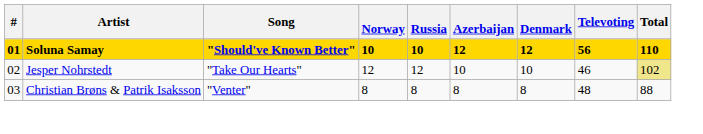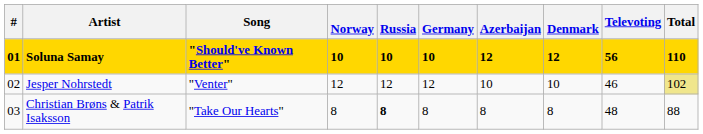 <table class="wikitable">
 <tr>
 <th>#</th>
 <th>Artist</th>
 <th>Song</th>
 <th><br><a href='#'>Norway</a></th>
 <th><br><a href='#'>Russia</a></th>
+<th><br><a href='#'>Germany</a></th>
 <th><br><a href='#'>Azerbaijan</a></th>
 <th><br><a href='#'>Denmark</a></th>
 <th><a href='#'>Televoting</a></th>
 <th>Total</th>
 </tr>
 <tr bgcolor=gold>
 <td><strong>01</strong></td>
 <td><strong>Soluna Samay</strong></td>
 <td><strong>"<a href='#'>Should've Known Better</a>"</strong></td>
 <td><strong>10</strong></td>
 <td><strong>10</strong></td>
+<td><strong>10</strong></td>
 <td><strong>12</strong></td>
 <td><strong>12</strong></td>
 <td><strong>56</strong></td>
 <td><strong>110</strong></td>
 </tr>
 <tr>
 <td>02</td>
 <td><a href='#'>Jesper Nohrstedt</a></td>
-<td>"<a href='#'>Take Our Hearts</a>"</td>
+<td>"<a href='#'>Venter</a>"</td>
+<td>12</td>
 <td>12</td>
 <td>12</td>
 <td>10</td>
 <td>10</td>
 <td>46</td>
 <td style="background: khaki;">102</td>
 </tr>
 <tr>
 <td>03</td>
 <td><a href='#'>Christian Brøns</a> & <a href='#'>Patrik Isaksson</a></td>
-<td>"<a href='#'>Venter</a>"</td>
+<td>"<a href='#'>Take Our Hearts</a>"</td>
 <td>8</td>
+<td><strong>8</strong></td>
 <td>8</td>
 <td>8</td>
 <td>8</td>
 <td>48</td>
 <td>88</td>
 </tr>
 </table>
